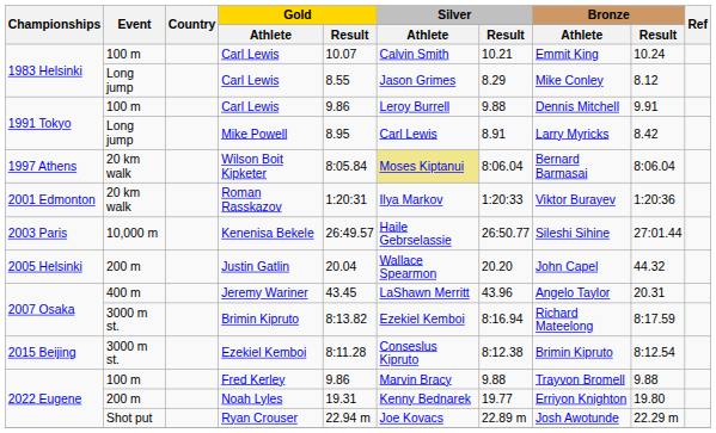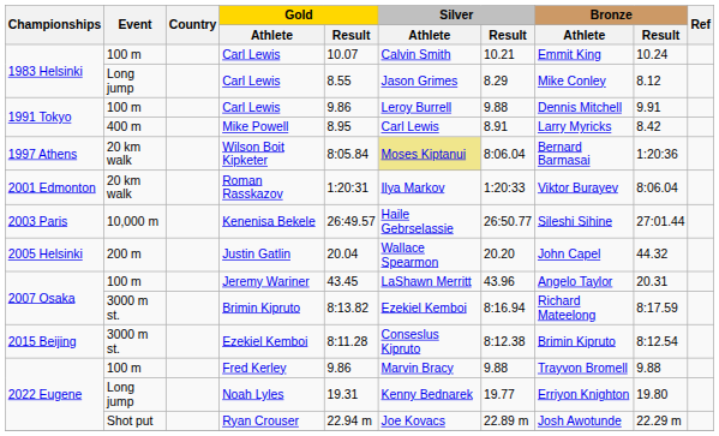 <table class="wikitable" style="font-size:95%;">
 <tr>
 <th rowspan=2>Championships</th>
 <th rowspan=2>Event</th>
 <th rowspan=2>Country</th>
 <th colspan=2 style="background-color:gold;">Gold</th>
 <th colspan=2 style="background-color:silver;">Silver</th>
 <th colspan=2 style="background-color:#cc9966;">Bronze</th>
 <th rowspan=2>Ref</th>
 </tr>
 <tr>
 <th>Athlete</th>
 <th>Result</th>
 <th>Athlete</th>
 <th>Result</th>
 <th>Athlete</th>
 <th>Result</th>
 </tr>
 <tr>
 <td rowspan=2><a href='#'>1983 Helsinki</a></td>
 <td>100 m<br></td>
 <td></td>
 <td><a href='#'>Carl Lewis</a></td>
 <td>10.07</td>
 <td><a href='#'>Calvin Smith</a></td>
 <td>10.21</td>
 <td><a href='#'>Emmit King</a></td>
 <td>10.24</td>
 <td></td>
 </tr>
 <tr>
 <td>Long jump<br></td>
 <td></td>
 <td><a href='#'>Carl Lewis</a></td>
 <td>8.55</td>
 <td><a href='#'>Jason Grimes</a></td>
 <td>8.29</td>
 <td><a href='#'>Mike Conley</a></td>
 <td>8.12</td>
 <td></td>
 </tr>
 <tr>
 <td rowspan=2><a href='#'>1991 Tokyo</a></td>
 <td>100 m<br></td>
 <td></td>
 <td><a href='#'>Carl Lewis</a></td>
 <td>9.86 </td>
 <td><a href='#'>Leroy Burrell</a></td>
 <td>9.88</td>
 <td><a href='#'>Dennis Mitchell</a></td>
 <td>9.91</td>
 <td></td>
 </tr>
 <tr>
-<td>Long jump<br></td>
+<td>400 m<br></td>
 <td></td>
 <td><a href='#'>Mike Powell</a></td>
 <td>8.95 </td>
 <td><a href='#'>Carl Lewis</a></td>
 <td>8.91</td>
 <td><a href='#'>Larry Myricks</a></td>
 <td>8.42</td>
 <td></td>
 </tr>
 <tr>
 <td><a href='#'>1997 Athens</a></td>
 <td>20 km walk<br></td>
 <td></td>
 <td><a href='#'>Wilson Boit Kipketer</a></td>
 <td>8:05.84</td>
 <td style="background: khaki;"><a href='#'>Moses Kiptanui</a></td>
 <td>8:06.04</td>
 <td><a href='#'>Bernard Barmasai</a></td>
-<td>8:06.04</td>
+<td>1:20:36</td>
 <td></td>
 </tr>
 <tr>
 <td><a href='#'>2001 Edmonton</a></td>
 <td>20 km walk<br></td>
 <td></td>
 <td><a href='#'>Roman Rasskazov</a></td>
 <td>1:20:31</td>
 <td><a href='#'>Ilya Markov</a></td>
 <td>1:20:33</td>
 <td><a href='#'>Viktor Burayev</a></td>
-<td>1:20:36</td>
+<td>8:06.04</td>
 <td></td>
 </tr>
 <tr>
 <td><a href='#'>2003 Paris</a></td>
 <td>10,000 m<br></td>
 <td></td>
 <td><a href='#'>Kenenisa Bekele</a></td>
 <td>26:49.57 </td>
 <td><a href='#'>Haile Gebrselassie</a></td>
 <td>26:50.77</td>
 <td><a href='#'>Sileshi Sihine</a></td>
 <td>27:01.44</td>
 <td></td>
 </tr>
 <tr>
 <td><a href='#'>2005 Helsinki</a></td>
 <td>200 m<br></td>
 <td></td>
 <td><a href='#'>Justin Gatlin</a></td>
 <td>20.04</td>
 <td><a href='#'>Wallace Spearmon</a></td>
 <td>20.20</td>
 <td><a href='#'>John Capel</a></td>
 <td>44.32</td>
 <td></td>
 </tr>
 <tr>
 <td rowspan=2><a href='#'>2007 Osaka</a></td>
-<td>400 m<br></td>
+<td>100 m<br></td>
 <td></td>
 <td><a href='#'>Jeremy Wariner</a></td>
 <td>43.45</td>
 <td><a href='#'>LaShawn Merritt</a></td>
 <td>43.96</td>
 <td><a href='#'>Angelo Taylor</a></td>
 <td>20.31</td>
 <td></td>
 </tr>
 <tr>
 <td>3000 m st.<br></td>
 <td></td>
 <td><a href='#'>Brimin Kipruto</a></td>
 <td>8:13.82</td>
 <td><a href='#'>Ezekiel Kemboi</a></td>
 <td>8:16.94</td>
 <td><a href='#'>Richard Mateelong</a></td>
 <td>8:17.59</td>
 <td></td>
 </tr>
 <tr>
 <td><a href='#'>2015 Beijing</a></td>
 <td>3000 m st.<br></td>
 <td></td>
 <td><a href='#'>Ezekiel Kemboi</a></td>
 <td>8:11.28</td>
 <td><a href='#'>Conseslus Kipruto</a></td>
 <td>8:12.38</td>
 <td><a href='#'>Brimin Kipruto</a></td>
 <td>8:12.54</td>
 <td></td>
 </tr>
 <tr>
 <td rowspan=3><a href='#'>2022 Eugene</a></td>
 <td>100 m<br></td>
 <td></td>
 <td><a href='#'>Fred Kerley</a></td>
 <td>9.86</td>
 <td><a href='#'>Marvin Bracy</a></td>
 <td>9.88</td>
 <td><a href='#'>Trayvon Bromell</a></td>
 <td>9.88</td>
 <td></td>
 </tr>
 <tr>
-<td>200 m<br></td>
+<td>Long jump<br></td>
 <td></td>
 <td><a href='#'>Noah Lyles</a></td>
 <td>19.31</td>
 <td><a href='#'>Kenny Bednarek</a></td>
 <td>19.77</td>
 <td><a href='#'>Erriyon Knighton</a></td>
 <td>19.80</td>
 <td></td>
 </tr>
 <tr>
 <td>Shot put<br></td>
 <td></td>
 <td><a href='#'>Ryan Crouser</a></td>
 <td>22.94 m </td>
 <td><a href='#'>Joe Kovacs</a></td>
 <td>22.89 m</td>
 <td><a href='#'>Josh Awotunde</a></td>
 <td>22.29 m</td>
 <td></td>
 </tr>
 <tr>
 </tr>
 </table>
